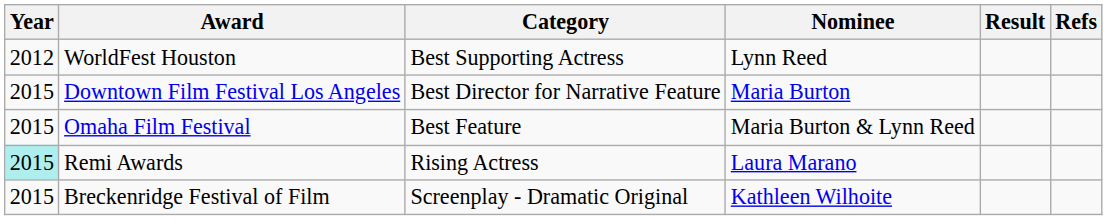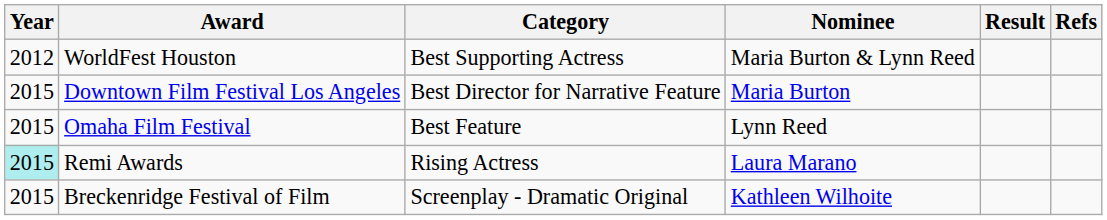 <table class="wikitable sortable">
 <tr>
 <th scope="col">Year</th>
 <th scope="col">Award</th>
 <th scope="col">Category</th>
 <th scope="col">Nominee</th>
 <th scope="col">Result</th>
 <th scope="col" class="unsortable">Refs</th>
 </tr>
 <tr>
 <td>2012</td>
 <td>WorldFest Houston</td>
 <td>Best Supporting Actress</td>
-<td>Lynn Reed</td>
+<td>Maria Burton & Lynn Reed</td>
 <td></td>
 <td></td>
 </tr>
 <tr>
 <td>2015</td>
 <td><a href='#'>Downtown Film Festival Los Angeles</a></td>
 <td>Best Director for Narrative Feature</td>
 <td><a href='#'>Maria Burton</a></td>
 <td></td>
 <td></td>
 </tr>
 <tr>
 <td>2015</td>
 <td><a href='#'>Omaha Film Festival</a></td>
 <td>Best Feature</td>
-<td>Maria Burton & Lynn Reed</td>
+<td>Lynn Reed</td>
 <td></td>
 <td></td>
 </tr>
 <tr>
 <td style="background: paleturquoise;">2015</td>
 <td>Remi Awards</td>
 <td>Rising Actress</td>
 <td><a href='#'>Laura Marano</a></td>
 <td></td>
 <td style="text-align:center;"></td>
 </tr>
 <tr>
 <td>2015</td>
 <td>Breckenridge Festival of Film</td>
 <td>Screenplay - Dramatic Original</td>
 <td><a href='#'>Kathleen Wilhoite</a></td>
 <td></td>
 <td style="text-align:center;"></td>
 </tr>
 </table>
